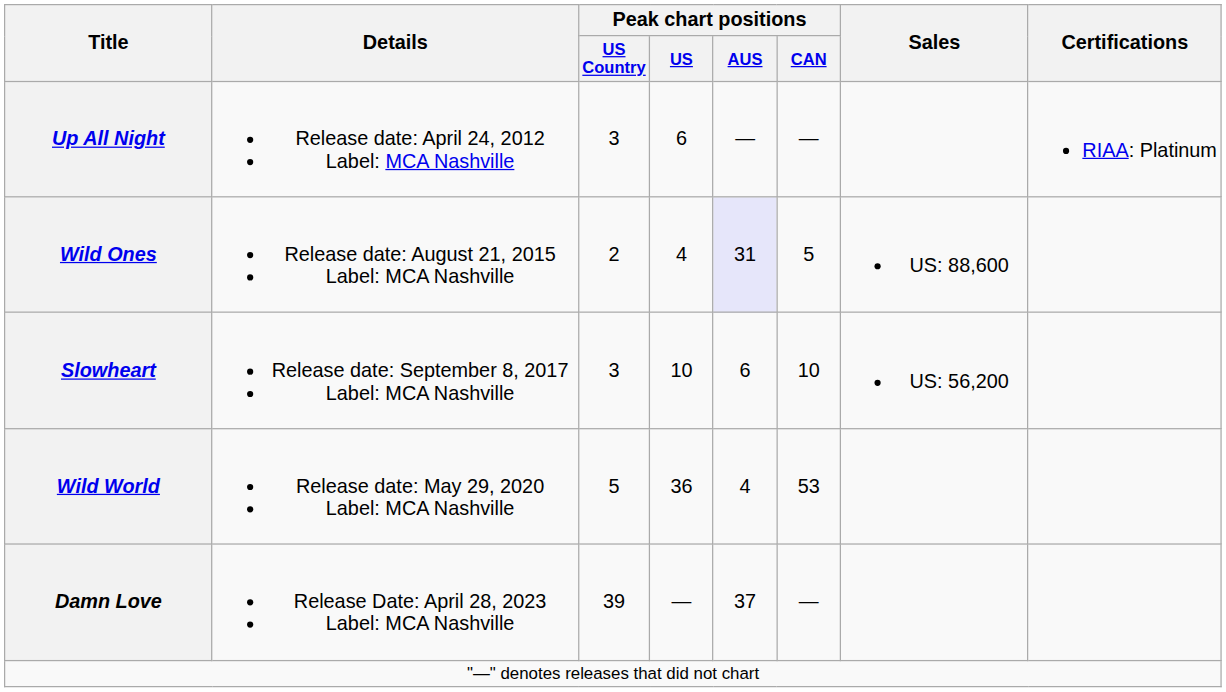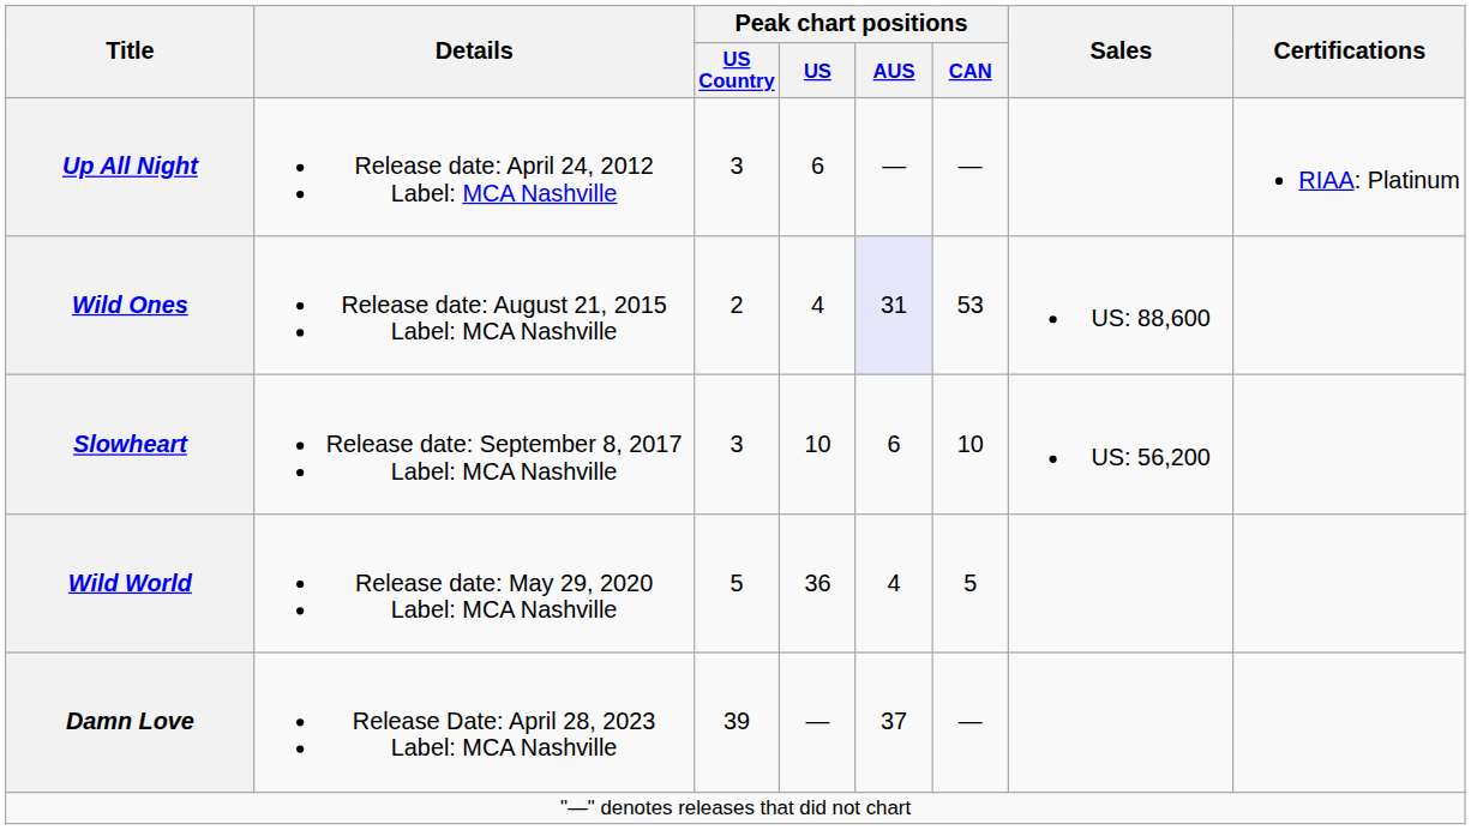 <table class="wikitable plainrowheaders" style="text-align:center;">
 <tr>
 <th rowspan="2" style="width:10em;">Title</th>
 <th rowspan="2" style="width:18em;">Details</th>
 <th colspan="4">Peak chart positions</th>
 <th rowspan="2" style="width:9em;">Sales</th>
 <th rowspan="2">Certifications</th>
 </tr>
 <tr style="font-size:smaller;">
 <th style="width:45px;"><a href='#'>US Country</a><br></th>
 <th style="width:45px;"><a href='#'>US</a><br></th>
 <th style="width:45px;"><a href='#'>AUS</a><br></th>
 <th style="width:45px;"><a href='#'>CAN</a><br></th>
 </tr>
 <tr>
 <th scope="row"><em><a href='#'>Up All Night</a></em></th>
 <td><br><ul><li>Release date: April 24, 2012</li><li>Label: <a href='#'>MCA Nashville</a></li></ul></td>
 <td>3</td>
 <td>6</td>
 <td>—</td>
 <td>—</td>
 <td></td>
 <td><br><ul><li><a href='#'>RIAA</a>: Platinum</li></ul></td>
 </tr>
 <tr>
 <th scope="row"><em><a href='#'>Wild Ones</a></em></th>
 <td><br><ul><li>Release date: August 21, 2015</li><li>Label: MCA Nashville</li></ul></td>
 <td>2</td>
 <td>4</td>
 <td style="background: lavender;">31</td>
-<td>5</td>
+<td>53</td>
 <td><br><ul><li>US: 88,600</li></ul></td>
 <td></td>
 </tr>
 <tr>
 <th scope="row"><em><a href='#'>Slowheart</a></em></th>
 <td><br><ul><li>Release date: September 8, 2017</li><li>Label: MCA Nashville</li></ul></td>
 <td>3</td>
 <td>10</td>
 <td>6</td>
 <td>10</td>
 <td><br><ul><li>US: 56,200</li></ul></td>
 <td></td>
 </tr>
 <tr>
 <th scope="row"><em><a href='#'>Wild World</a></em></th>
 <td><br><ul><li>Release date: May 29, 2020</li><li>Label: MCA Nashville</li></ul></td>
 <td>5</td>
 <td>36</td>
 <td>4</td>
-<td>53</td>
+<td>5</td>
 <td></td>
 <td></td>
 </tr>
 <tr>
 <th scope="row"><em>Damn Love</em></th>
 <td><br><ul><li>Release Date: April 28, 2023</li><li>Label: MCA Nashville</li></ul></td>
 <td>39</td>
 <td>—</td>
 <td>37</td>
 <td>—</td>
 <td></td>
 <td></td>
 </tr>
 <tr>
 <td colspan="8" style="font-size:85%">"—" denotes releases that did not chart</td>
 </tr>
 </table>
